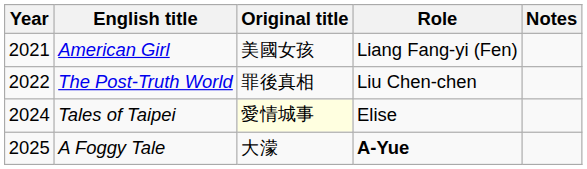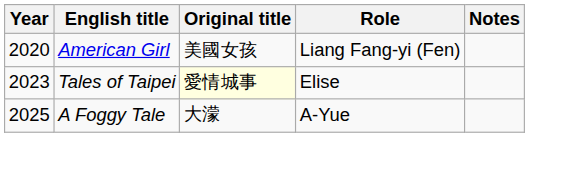 <table class="wikitable sortable">
 <tr>
 <th>Year</th>
 <th>English title</th>
 <th>Original title</th>
 <th>Role</th>
 <th class="unsortable">Notes</th>
 </tr>
 <tr>
-<td>2021</td>
+<td>2020</td>
 <td><em><a href='#'>American Girl</a></em></td>
 <td>美國女孩</td>
 <td>Liang Fang-yi (Fen)</td>
 <td></td>
 </tr>
 <tr>
-<td>2022</td>
-<td><em><a href='#'>The Post-Truth World</a></em></td>
-<td>罪後真相</td>
-<td>Liu Chen-chen</td>
-<td></td>
-</tr>
-<tr>
-<td>2024</td>
+<td>2023</td>
 <td><em>Tales of Taipei</em></td>
 <td style="background: lightyellow;">愛情城事</td>
 <td>Elise</td>
 <td></td>
 </tr>
 <tr>
 <td>2025</td>
 <td><em>A Foggy Tale</em></td>
 <td>大濛</td>
-<td><strong>A-Yue</strong></td>
+<td>A-Yue</td>
 <td></td>
 </tr>
 </table>
